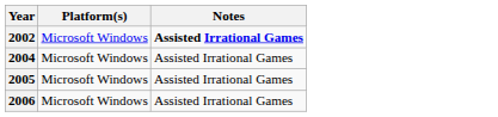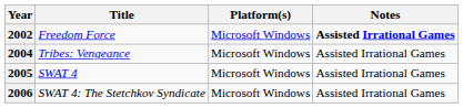 <table class="wikitable sortable plainrowheaders">
 <tr>
 <th scope="col">Year</th>
+<th scope="col">Title</th>
 <th scope="col">Platform(s)</th>
 <th scope="col" class="unsortable">Notes</th>
 </tr>
 <tr>
 <th scope="row">2002</th>
+<td><em><a href='#'>Freedom Force</a></em></td>
 <td><a href='#'>Microsoft Windows</a></td>
 <td><strong>Assisted <a href='#'>Irrational Games</a></strong></td>
 </tr>
 <tr>
 <th scope="row">2004</th>
+<td><em><a href='#'>Tribes: Vengeance</a></em></td>
 <td>Microsoft Windows</td>
 <td>Assisted Irrational Games</td>
 </tr>
 <tr>
 <th scope="row">2005</th>
+<td><em><a href='#'>SWAT 4</a></em></td>
 <td>Microsoft Windows</td>
 <td>Assisted Irrational Games</td>
 </tr>
 <tr>
 <th scope="row">2006</th>
+<td><em>SWAT 4: The Stetchkov Syndicate</em></td>
 <td>Microsoft Windows</td>
 <td>Assisted Irrational Games</td>
 </tr>
 </table>
